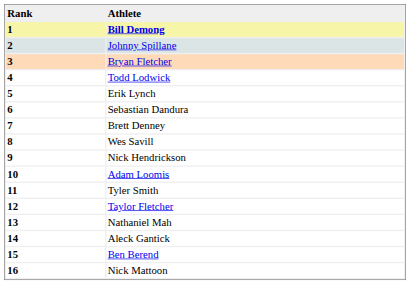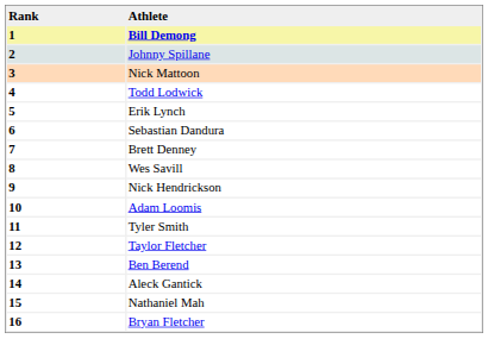 <table style="text-align:left; border:1px solid #808080; background-color:#EFEFEF;" cellspacing="2" cellpadding="2" width="600">
 <tr bgcolor="#EFEFEF">
 <th>Rank</th>
 <th>Athlete</th>
 </tr>
 <tr valign="top" bgcolor="#F7F6A8">
 <th>1</th>
 <td><strong><a href='#'>Bill Demong</a></strong></td>
 </tr>
 <tr valign="top" bgcolor="#DCE5E5">
 <th>2</th>
 <td><a href='#'>Johnny Spillane</a></td>
 </tr>
 <tr valign="top" bgcolor="#FFDAB9">
 <th>3</th>
-<td><a href='#'>Bryan Fletcher</a></td>
+<td>Nick Mattoon</td>
 </tr>
 <tr valign="top" bgcolor="#FFFFFF">
 <th>4</th>
 <td><a href='#'>Todd Lodwick</a></td>
 </tr>
 <tr valign="top" bgcolor="#FFFFFF">
 <th>5</th>
 <td>Erik Lynch</td>
 </tr>
 <tr valign="top" bgcolor="#FFFFFF">
 <th>6</th>
 <td>Sebastian Dandura</td>
 </tr>
 <tr valign="top" bgcolor="#FFFFFF">
 <th>7</th>
 <td>Brett Denney</td>
 </tr>
 <tr valign="top" bgcolor="#FFFFFF">
 <th>8</th>
 <td>Wes Savill</td>
 </tr>
 <tr valign="top" bgcolor="#FFFFFF">
 <th>9</th>
 <td>Nick Hendrickson</td>
 </tr>
 <tr valign="top" bgcolor="#FFFFFF">
 <th>10</th>
 <td><a href='#'>Adam Loomis</a></td>
 </tr>
 <tr valign="top" bgcolor="#FFFFFF">
 <th>11</th>
 <td>Tyler Smith</td>
 </tr>
 <tr valign="top" bgcolor="#FFFFFF">
 <th>12</th>
 <td><a href='#'>Taylor Fletcher</a></td>
 </tr>
 <tr valign="top" bgcolor="#FFFFFF">
 <th>13</th>
-<td>Nathaniel Mah</td>
+<td><a href='#'>Ben Berend</a></td>
 </tr>
 <tr valign="top" bgcolor="#FFFFFF">
 <th>14</th>
 <td>Aleck Gantick</td>
 </tr>
 <tr valign="top" bgcolor="#FFFFFF">
 <th>15</th>
-<td><a href='#'>Ben Berend</a></td>
+<td>Nathaniel Mah</td>
 </tr>
 <tr valign="top" bgcolor="#FFFFFF">
 <th>16</th>
-<td>Nick Mattoon</td>
+<td><a href='#'>Bryan Fletcher</a></td>
 </tr>
 </table>
